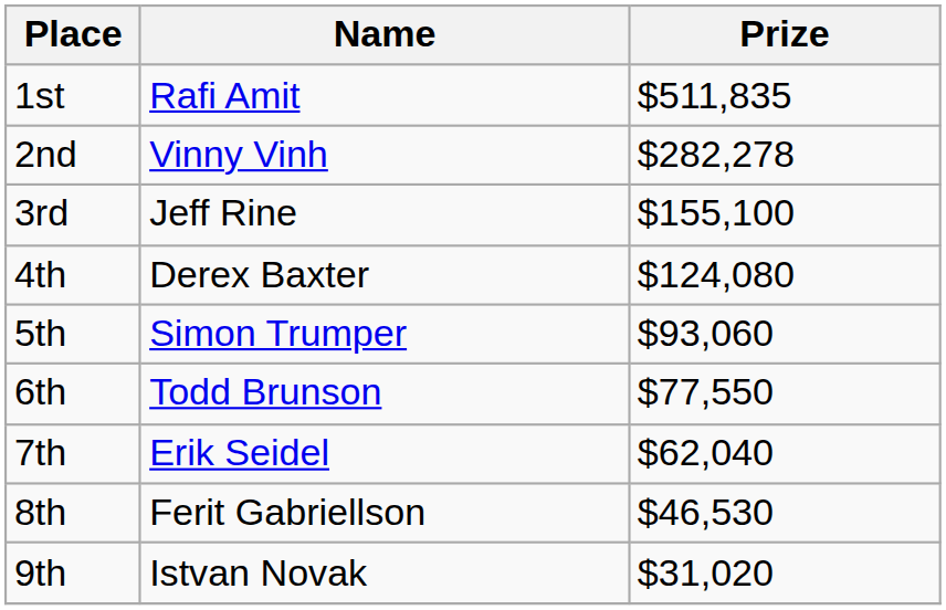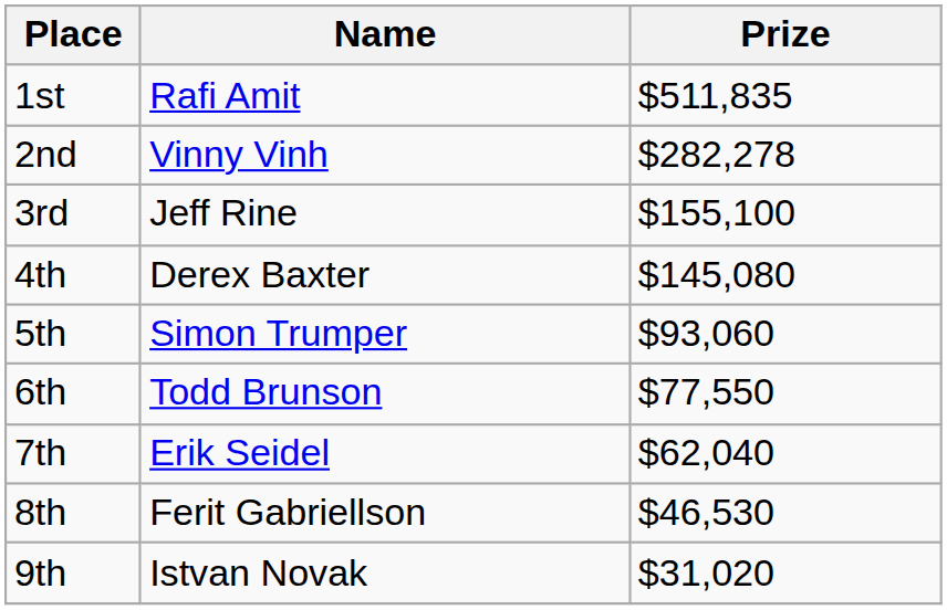 <table class="wikitable">
 <tr>
 <th width="50">Place</th>
 <th width="200">Name</th>
 <th width="125">Prize</th>
 </tr>
 <tr>
 <td>1st</td>
 <td><a href='#'>Rafi Amit</a></td>
 <td>$511,835</td>
 </tr>
 <tr>
 <td>2nd</td>
 <td><a href='#'>Vinny Vinh</a></td>
 <td>$282,278</td>
 </tr>
 <tr>
 <td>3rd</td>
 <td>Jeff Rine</td>
 <td>$155,100</td>
 </tr>
 <tr>
 <td>4th</td>
 <td>Derex Baxter</td>
-<td>$124,080</td>
+<td>$145,080</td>
 </tr>
 <tr>
 <td>5th</td>
 <td><a href='#'>Simon Trumper</a></td>
 <td>$93,060</td>
 </tr>
 <tr>
 <td>6th</td>
 <td><a href='#'>Todd Brunson</a></td>
 <td>$77,550</td>
 </tr>
 <tr>
 <td>7th</td>
 <td><a href='#'>Erik Seidel</a></td>
 <td>$62,040</td>
 </tr>
 <tr>
 <td>8th</td>
 <td>Ferit Gabriellson</td>
 <td>$46,530</td>
 </tr>
 <tr>
 <td>9th</td>
 <td>Istvan Novak</td>
 <td>$31,020</td>
 </tr>
 <tr>
 </tr>
 </table>
